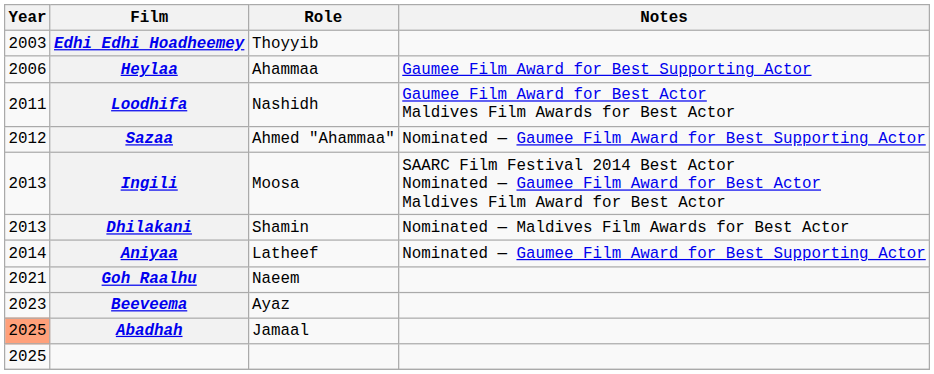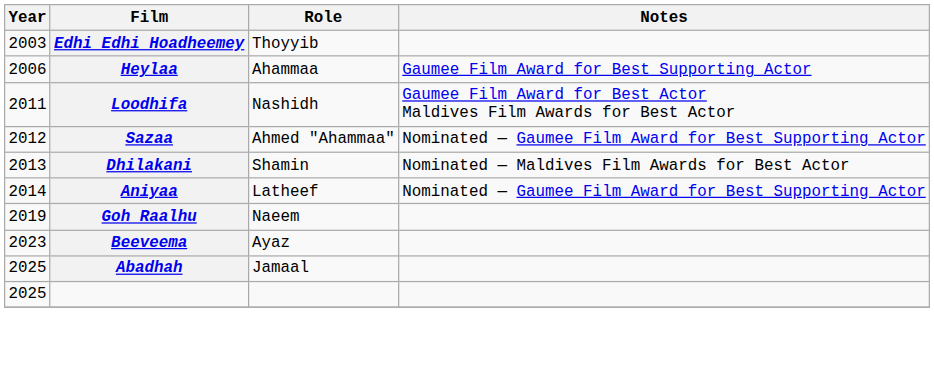 <table class="wikitable">
 <tr>
 <th>Year</th>
 <th>Film</th>
 <th>Role</th>
 <th>Notes</th>
 </tr>
 <tr>
 <td>2003</td>
 <th scope="row"><em><a href='#'>Edhi Edhi Hoadheemey</a></em></th>
 <td>Thoyyib</td>
 <td></td>
 </tr>
 <tr>
 <td>2006</td>
 <th scope="row"><em><a href='#'>Heylaa</a></em></th>
 <td>Ahammaa</td>
 <td><a href='#'>Gaumee Film Award for Best Supporting Actor</a></td>
 </tr>
 <tr>
 <td>2011</td>
 <th scope="row"><em><a href='#'>Loodhifa</a></em></th>
 <td>Nashidh</td>
 <td><a href='#'>Gaumee Film Award for Best Actor</a><br>Maldives Film Awards for Best Actor</td>
 </tr>
 <tr>
 <td>2012</td>
 <th scope="row"><em><a href='#'>Sazaa</a></em></th>
 <td>Ahmed "Ahammaa"</td>
 <td>Nominated — <a href='#'>Gaumee Film Award for Best Supporting Actor</a></td>
 </tr>
 <tr>
 <td>2013</td>
-<th scope="row"><em><a href='#'>Ingili</a></em></th>
-<td>Moosa</td>
-<td>SAARC Film Festival 2014 Best Actor<br> Nominated — <a href='#'>Gaumee Film Award for Best Actor</a><br>Maldives Film Award for Best Actor</td>
-</tr>
-<tr>
-<td>2013</td>
 <th scope="row"><em><a href='#'>Dhilakani</a></em></th>
 <td>Shamin</td>
 <td>Nominated — Maldives Film Awards for Best Actor</td>
 </tr>
 <tr>
 <td>2014</td>
 <th scope="row"><em><a href='#'>Aniyaa</a></em></th>
 <td>Latheef</td>
 <td>Nominated — <a href='#'>Gaumee Film Award for Best Supporting Actor</a></td>
 </tr>
 <tr>
-<td>2021</td>
+<td>2019</td>
 <th scope="row"><em><a href='#'>Goh Raalhu</a></em></th>
 <td>Naeem</td>
 <td></td>
 </tr>
 <tr>
 <td>2023</td>
 <th scope="row"><em><a href='#'>Beeveema</a></em></th>
 <td>Ayaz</td>
 <td></td>
 </tr>
 <tr>
-<td style="background: lightsalmon;">2025</td>
+<td>2025</td>
 <th scope="row"><em><a href='#'>Abadhah</a></em></th>
 <td>Jamaal</td>
 <td></td>
 </tr>
 <tr>
 <td>2025</td>
 <td></td>
 <td></td>
 <td></td>
 </tr>
 <tr>
 </tr>
 </table>
